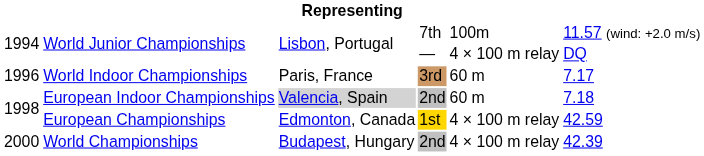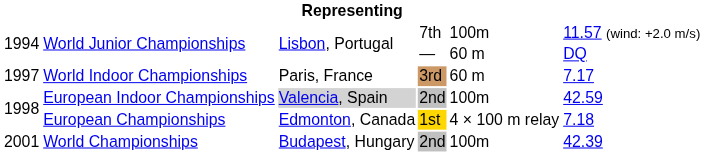 <table>
 <tr>
 <th colspan="6">Representing </th>
 </tr>
 <tr>
 <td rowspan=2>1994</td>
 <td rowspan=2><a href='#'>World Junior Championships</a></td>
 <td rowspan=2><a href='#'>Lisbon</a>, Portugal</td>
 <td>7th</td>
 <td>100m</td>
 <td><a href='#'>11.57</a> <small>(wind: +2.0 m/s)</small></td>
 </tr>
 <tr>
 <td>—</td>
-<td>4 × 100 m relay</td>
+<td>60 m</td>
 <td><a href='#'>DQ</a></td>
 </tr>
 <tr>
-<td>1996</td>
+<td>1997</td>
 <td><a href='#'>World Indoor Championships</a></td>
 <td>Paris, France</td>
 <td bgcolor=CC9966>3rd</td>
 <td>60 m</td>
 <td><a href='#'>7.17</a></td>
 </tr>
 <tr>
 <td rowspan=2>1998</td>
 <td><a href='#'>European Indoor Championships</a></td>
 <td style="background: lightgrey;"><a href='#'>Valencia</a>, Spain</td>
 <td bgcolor="silver">2nd</td>
-<td>60 m</td>
-<td><a href='#'>7.18</a></td>
+<td>100m</td>
+<td><a href='#'>42.59</a></td>
 </tr>
 <tr>
 <td><a href='#'>European Championships</a></td>
 <td><a href='#'>Edmonton</a>, Canada</td>
 <td bgcolor="gold">1st</td>
 <td>4 × 100 m relay</td>
-<td><a href='#'>42.59</a></td>
+<td><a href='#'>7.18</a></td>
 </tr>
 <tr>
-<td>2000</td>
+<td>2001</td>
 <td><a href='#'>World Championships</a></td>
 <td><a href='#'>Budapest</a>, Hungary</td>
 <td bgcolor="silver">2nd</td>
-<td>4 × 100 m relay</td>
+<td>100m</td>
 <td><a href='#'>42.39</a></td>
 </tr>
 </table>
